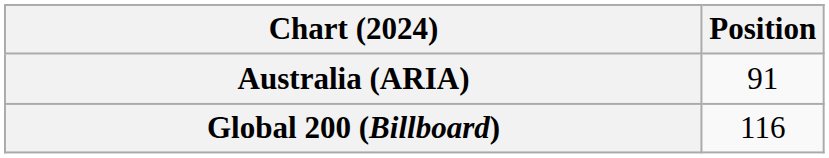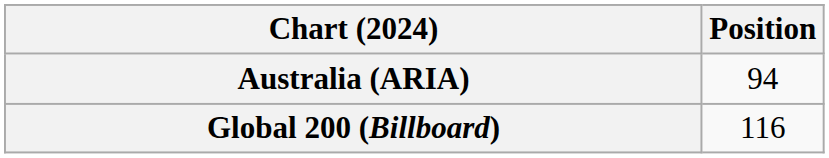 <table class="wikitable sortable plainrowheaders" style="text-align:center">
 <tr>
 <th scope="col" style="width:22em;">Chart (2024)</th>
 <th scope="col">Position</th>
 </tr>
 <tr>
 <th scope="row">Australia (ARIA)</th>
-<td>91</td>
+<td>94</td>
 </tr>
 <tr>
 <th scope="row">Global 200 (<em>Billboard</em>)</th>
 <td>116</td>
 </tr>
 </table>
